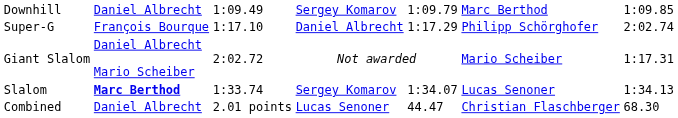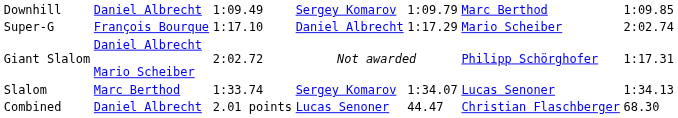 <table>
 <tr>
 <td>Downhill</td>
 <td><a href='#'>Daniel Albrecht</a><br></td>
 <td>1:09.49</td>
 <td><a href='#'>Sergey Komarov</a><br></td>
 <td>1:09.79</td>
 <td><a href='#'>Marc Berthod</a><br></td>
 <td>1:09.85</td>
 </tr>
 <tr>
 <td>Super-G</td>
 <td><a href='#'>François Bourque</a><br></td>
 <td>1:17.10</td>
 <td><a href='#'>Daniel Albrecht</a><br></td>
 <td>1:17.29</td>
-<td><a href='#'>Philipp Schörghofer</a><br></td>
+<td><a href='#'>Mario Scheiber</a><br></td>
 <td>2:02.74</td>
 </tr>
 <tr>
 <td>Giant Slalom</td>
 <td><a href='#'>Daniel Albrecht</a><br><br><a href='#'>Mario Scheiber</a><br></td>
 <td>2:02.72</td>
 <td colspan="2" align="center"><em>Not awarded</em></td>
-<td><a href='#'>Mario Scheiber</a><br></td>
+<td><a href='#'>Philipp Schörghofer</a><br></td>
 <td>1:17.31</td>
 </tr>
 <tr>
 <td>Slalom</td>
-<td><strong><a href='#'>Marc Berthod</a><br></strong></td>
+<td><a href='#'>Marc Berthod</a><br></td>
 <td>1:33.74</td>
 <td><a href='#'>Sergey Komarov</a><br></td>
 <td>1:34.07</td>
 <td><a href='#'>Lucas Senoner</a><br></td>
 <td>1:34.13</td>
 </tr>
 <tr>
 <td>Combined</td>
 <td><a href='#'>Daniel Albrecht</a><br></td>
 <td>2.01 points</td>
 <td><a href='#'>Lucas Senoner</a><br></td>
 <td>44.47</td>
 <td><a href='#'>Christian Flaschberger</a><br></td>
 <td>68.30</td>
 </tr>
 </table>
